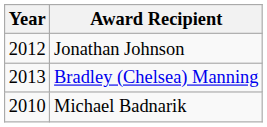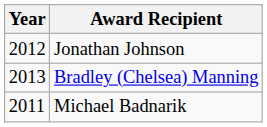 <table class="wikitable">
 <tr>
 <th>Year</th>
 <th>Award Recipient</th>
 </tr>
 <tr>
 <td>2012</td>
 <td>Jonathan Johnson</td>
 </tr>
 <tr>
 <td>2013</td>
 <td><a href='#'>Bradley (Chelsea) Manning</a></td>
 </tr>
 <tr>
-<td>2010</td>
+<td>2011</td>
 <td>Michael Badnarik</td>
 </tr>
 </table>
